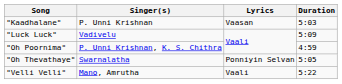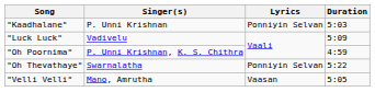 <table class="wikitable" style="font-size:95%;">
 <tr>
 <th>Song</th>
 <th>Singer(s)</th>
 <th>Lyrics</th>
 <th>Duration</th>
 </tr>
 <tr>
 <td>"Kaadhalane"</td>
 <td>P. Unni Krishnan</td>
-<td>Vaasan</td>
+<td>Ponniyin Selvan</td>
 <td>5:03</td>
 </tr>
 <tr>
 <td>"Luck Luck"</td>
 <td><a href='#'>Vadivelu</a></td>
 <td rowspan=2><a href='#'>Vaali</a></td>
 <td>5:09</td>
 </tr>
 <tr>
 <td>"Oh Poornima"</td>
 <td><a href='#'>P. Unni Krishnan</a>, <a href='#'>K. S. Chithra</a></td>
 <td>4:59</td>
 </tr>
 <tr>
 <td>"Oh Thevathaye"</td>
 <td><a href='#'>Swarnalatha</a></td>
 <td>Ponniyin Selvan</td>
-<td>5:05</td>
+<td>5:22</td>
 </tr>
 <tr>
 <td>"Velli Velli"</td>
 <td><a href='#'>Mano</a>, Amrutha</td>
-<td>Vaali</td>
-<td>5:22</td>
+<td>Vaasan</td>
+<td>5:05</td>
 </tr>
 </table>
